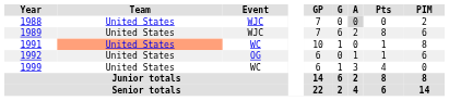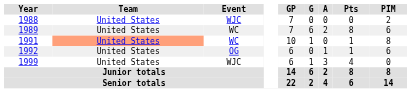 <table border="0" cellpadding="1" cellspacing="0" style="text-align:center; width:50em">
 <tr ALIGN="centre" bgcolor="#e0e0e0">
 <th>Year</th>
 <th>Team</th>
 <th>Event</th>
 <th rowspan="99" bgcolor="#ffffff"> </th>
 <th>GP</th>
 <th>G</th>
 <th>A</th>
 <th>Pts</th>
 <th>PIM</th>
 </tr>
 <tr>
 <td><a href='#'>1988</a></td>
 <td><a href='#'>United States</a></td>
 <td><a href='#'>WJC</a></td>
 <td>7</td>
 <td>0</td>
-<td style="background: lightgrey;">0</td>
+<td>0</td>
 <td>0</td>
 <td>2</td>
 </tr>
 <tr bgcolor="#f0f0f0">
 <td><a href='#'>1989</a></td>
 <td>United States</td>
-<td>WJC</td>
+<td>WC</td>
 <td>7</td>
 <td>6</td>
 <td>2</td>
 <td>8</td>
 <td>6</td>
 </tr>
 <tr>
 <td><a href='#'>1991</a></td>
 <td style="background: lightsalmon;"><a href='#'>United States</a></td>
 <td><a href='#'>WC</a></td>
 <td>10</td>
 <td>1</td>
 <td>0</td>
 <td>1</td>
 <td>8</td>
 </tr>
 <tr bgcolor="#f0f0f0">
 <td><a href='#'>1992</a></td>
 <td>United States</td>
 <td><a href='#'>OG</a></td>
 <td>6</td>
 <td>0</td>
 <td>1</td>
 <td>1</td>
 <td>6</td>
 </tr>
 <tr>
 <td><a href='#'>1999</a></td>
 <td>United States</td>
-<td>WC</td>
+<td>WJC</td>
 <td>6</td>
 <td>1</td>
 <td>3</td>
 <td>4</td>
 <td>0</td>
 </tr>
 <tr style="background:#e0e0e0;">
 <th colspan="3">Junior totals</th>
 <th>14</th>
 <th>6</th>
 <th>2</th>
 <th>8</th>
 <th>8</th>
 </tr>
 <tr style="background:#e0e0e0;">
 <th colspan="3">Senior totals</th>
 <th>22</th>
 <th>2</th>
 <th>4</th>
 <th>6</th>
 <th>14</th>
 </tr>
 </table>
